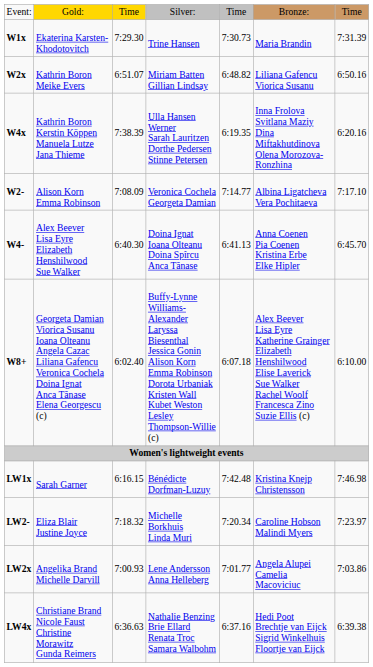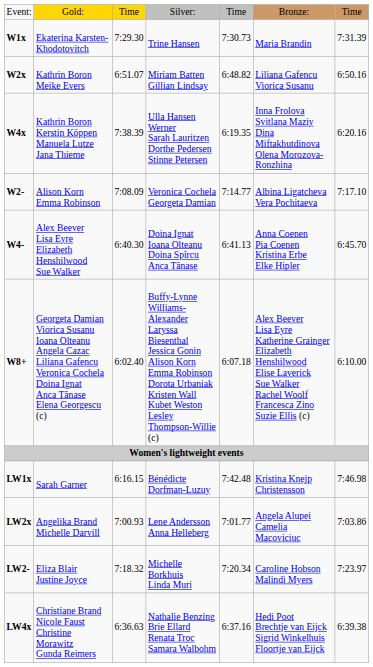 <table class="wikitable">
 <tr>
 <td>Event:</td>
 <td style="text-align:center;background-color:gold;">Gold:</td>
 <td style="text-align:center;background-color:gold;">Time</td>
 <td style="text-align:center;background-color:silver;">Silver:</td>
 <td style="text-align:center;background-color:silver;">Time</td>
 <td style="text-align:center;background-color:#CC9966;">Bronze:</td>
 <td style="text-align:center;background-color:#CC9966;">Time</td>
 </tr>
 <tr>
 <td><strong>W1x</strong></td>
 <td> <br><a href='#'> Ekaterina Karsten-Khodotovitch</a></td>
 <td>7:29.30</td>
 <td> <br><a href='#'>Trine Hansen</a></td>
 <td>7:30.73</td>
 <td> <br><a href='#'>Maria Brandin</a></td>
 <td>7:31.39</td>
 </tr>
 <tr>
 <td><strong>W2x</strong></td>
 <td> <br> <a href='#'>Kathrin Boron</a><br><a href='#'>Meike Evers</a></td>
 <td>6:51.07</td>
 <td> <br><a href='#'>Miriam Batten</a><br><a href='#'>Gillian Lindsay</a></td>
 <td>6:48.82</td>
 <td><br><a href='#'>Liliana Gafencu</a><br><a href='#'>Viorica Susanu</a></td>
 <td>6:50.16</td>
 </tr>
 <tr>
 <td><strong>W4x</strong></td>
 <td> <br><a href='#'>Kathrin Boron</a><br><a href='#'>Kerstin Köppen</a><br><a href='#'>Manuela Lutze</a><br><a href='#'>Jana Thieme</a></td>
 <td>7:38.39</td>
 <td> <br><a href='#'>Ulla Hansen Werner</a><br><a href='#'>Sarah Lauritzen</a><br><a href='#'>Dorthe Pedersen</a><br><a href='#'>Stinne Petersen</a></td>
 <td>6:19.35</td>
 <td> <br><a href='#'>Inna Frolova</a><br><a href='#'>Svitlana Maziy</a><br><a href='#'>Dina Miftakhutdinova</a><br><a href='#'>Olena Morozova-Ronzhina</a></td>
 <td>6:20.16</td>
 </tr>
 <tr>
 <td><strong>W2-</strong></td>
 <td> <br><a href='#'>Alison Korn</a><br><a href='#'>Emma Robinson</a></td>
 <td>7:08.09</td>
 <td> <br><a href='#'>Veronica Cochela</a><br><a href='#'>Georgeta Damian</a></td>
 <td>7:14.77</td>
 <td> <br><a href='#'>Albina Ligatcheva</a><br><a href='#'>Vera Pochitaeva</a></td>
 <td>7:17.10</td>
 </tr>
 <tr>
 <td><strong>W4-</strong></td>
 <td> <br><a href='#'>Alex Beever</a><br><a href='#'>Lisa Eyre</a><br><a href='#'>Elizabeth Henshilwood</a><br><a href='#'>Sue Walker</a></td>
 <td>6:40.30</td>
 <td> <br><a href='#'>Doina Ignat</a><br><a href='#'>Ioana Olteanu</a><br><a href='#'>Doina Spîrcu</a><br><a href='#'>Anca Tănase</a></td>
 <td>6:41.13</td>
 <td> <br><a href='#'>Anna Coenen</a><br><a href='#'>Pia Coenen</a><br><a href='#'>Kristina Erbe</a><br><a href='#'>Elke Hipler</a></td>
 <td>6:45.70</td>
 </tr>
 <tr>
 <td><strong>W8+</strong></td>
 <td> <br> <a href='#'>Georgeta Damian</a><br><a href='#'>Viorica Susanu</a><br><a href='#'>Ioana Olteanu</a><br><a href='#'>Angela Cazac</a><br><a href='#'>Liliana Gafencu</a><br><a href='#'>Veronica Cochela</a><br><a href='#'>Doina Ignat</a><br><a href='#'>Anca Tănase</a><br><a href='#'>Elena Georgescu</a> (c)</td>
 <td>6:02.40</td>
 <td><br> <a href='#'>Buffy-Lynne Williams-Alexander</a><br><a href='#'>Laryssa Biesenthal</a><br><a href='#'>Jessica Gonin</a><br><a href='#'>Alison Korn</a><br><a href='#'>Emma Robinson</a><br><a href='#'>Dorota Urbaniak</a><br><a href='#'>Kristen Wall</a><br><a href='#'>Kubet Weston</a><br><a href='#'>Lesley Thompson-Willie</a> (c)</td>
 <td>6:07.18</td>
 <td> <br> <a href='#'>Alex Beever</a><br><a href='#'>Lisa Eyre</a><br><a href='#'>Katherine Grainger</a><br><a href='#'>Elizabeth Henshilwood</a><br><a href='#'>Elise Laverick</a><br><a href='#'>Sue Walker</a><br><a href='#'>Rachel Woolf</a><br><a href='#'>Francesca Zino</a><br><a href='#'>Suzie Ellis</a> (c)</td>
 <td>6:10.00</td>
 </tr>
 <tr>
 <th colspan="7" style="background-color:#CCC;">Women's lightweight events</th>
 </tr>
 <tr>
 <td><strong>LW1x</strong></td>
 <td> <br><a href='#'>Sarah Garner</a></td>
 <td>6:16.15</td>
 <td> <br><a href='#'>Bénédicte Dorfman-Luzuy</a></td>
 <td>7:42.48</td>
 <td> <br><a href='#'>Kristina Knejp Christensson</a></td>
 <td>7:46.98</td>
 </tr>
 <tr>
+<td><strong>LW2x</strong></td>
+<td> <br> <a href='#'>Angelika Brand</a><br><a href='#'>Michelle Darvill</a></td>
+<td>7:00.93</td>
+<td> <br><a href='#'>Lene Andersson</a><br><a href='#'>Anna Helleberg</a></td>
+<td>7:01.77</td>
+<td><br><a href='#'>Angela Alupei</a><br><a href='#'>Camelia Macoviciuc</a></td>
+<td>7:03.86</td>
+</tr>
+<tr>
 <td><strong>LW2-</strong></td>
 <td> <br><a href='#'>Eliza Blair</a><br><a href='#'>Justine Joyce</a></td>
 <td>7:18.32</td>
 <td> <br><a href='#'>Michelle Borkhuis</a><br><a href='#'>Linda Muri</a></td>
 <td>7:20.34</td>
 <td> <br><a href='#'>Caroline Hobson</a><br><a href='#'>Malindi Myers</a></td>
 <td>7:23.97</td>
-</tr>
-<tr>
-<td><strong>LW2x</strong></td>
-<td> <br> <a href='#'>Angelika Brand</a><br><a href='#'>Michelle Darvill</a></td>
-<td>7:00.93</td>
-<td> <br><a href='#'>Lene Andersson</a><br><a href='#'>Anna Helleberg</a></td>
-<td>7:01.77</td>
-<td><br><a href='#'>Angela Alupei</a><br><a href='#'>Camelia Macoviciuc</a></td>
-<td>7:03.86</td>
 </tr>
 <tr>
 <td><strong>LW4x</strong></td>
 <td> <br><a href='#'>Christiane Brand</a><br><a href='#'>Nicole Faust</a><br><a href='#'>Christine Morawitz</a><br><a href='#'>Gunda Reimers</a></td>
 <td>6:36.63</td>
 <td> <br><a href='#'>Nathalie Benzing</a><br><a href='#'>Brie Ellard</a><br><a href='#'>Renata Troc</a><br><a href='#'>Samara Walbohm</a></td>
 <td>6:37.16</td>
 <td> <br><a href='#'>Hedi Poot</a><br><a href='#'>Brechtje van Eijck</a><br><a href='#'>Sigrid Winkelhuis</a><br><a href='#'>Floortje van Eijck</a></td>
 <td>6:39.38</td>
 </tr>
 </table>
